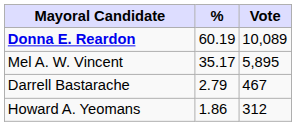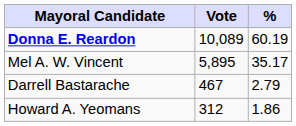 <table class="wikitable">
 <tr>
 <th style="background:#ddf; width:200px;">Mayoral Candidate</th>
+<th style="background:#ddf; width:50px;">Vote</th>
 <th style="background:#ddf; width:30px;">%</th>
-<th style="background:#ddf; width:50px;">Vote</th>
 </tr>
 <tr>
 <td><strong><a href='#'>Donna E. Reardon</a></strong></td>
+<td>10,089</td>
 <td>60.19</td>
-<td>10,089</td>
 </tr>
 <tr>
 <td>Mel A. W. Vincent</td>
+<td>5,895</td>
 <td>35.17</td>
-<td>5,895</td>
 </tr>
 <tr>
 <td>Darrell Bastarache</td>
+<td>467</td>
 <td>2.79</td>
-<td>467</td>
 </tr>
 <tr>
 <td>Howard A. Yeomans</td>
+<td>312</td>
 <td>1.86</td>
-<td>312</td>
 </tr>
 </table>
